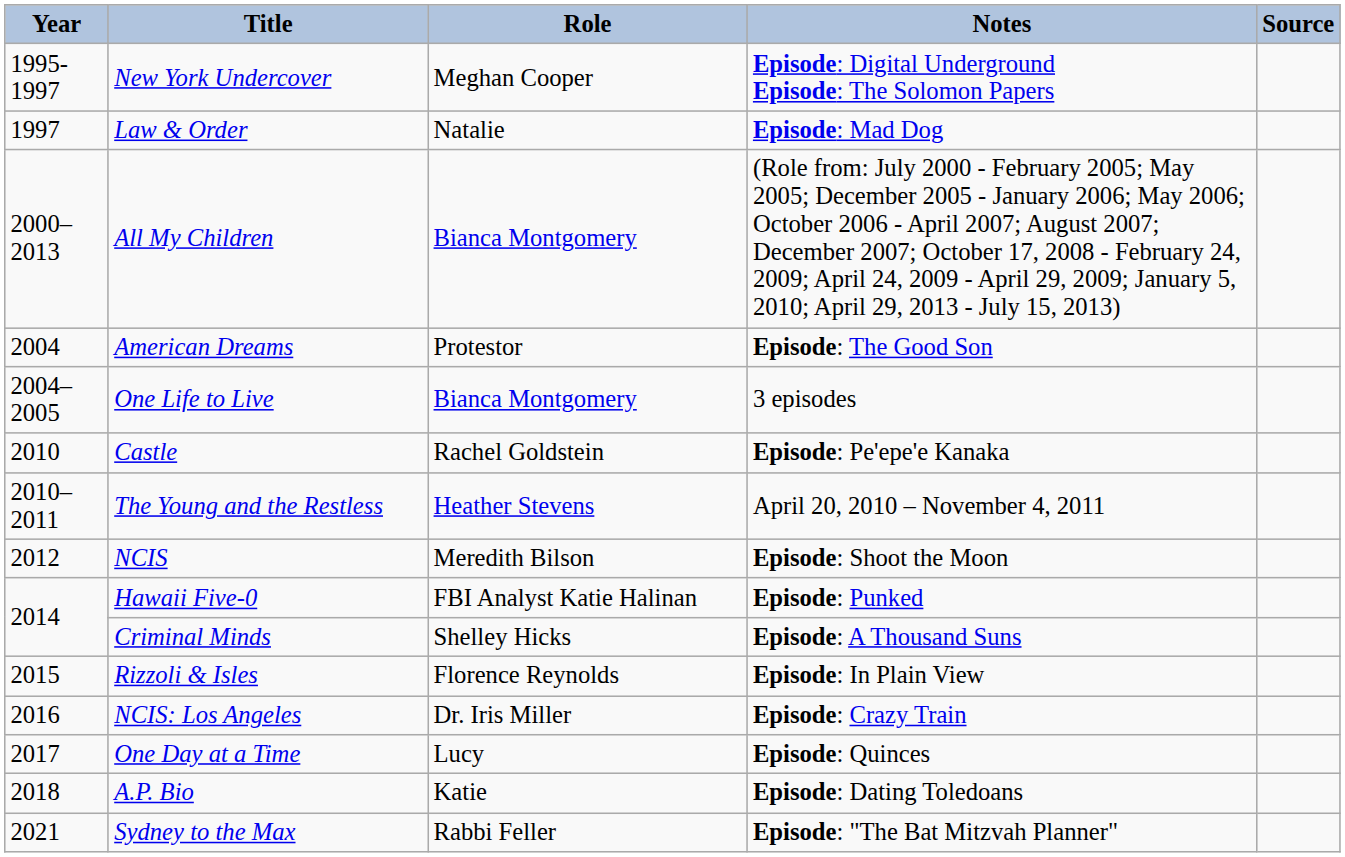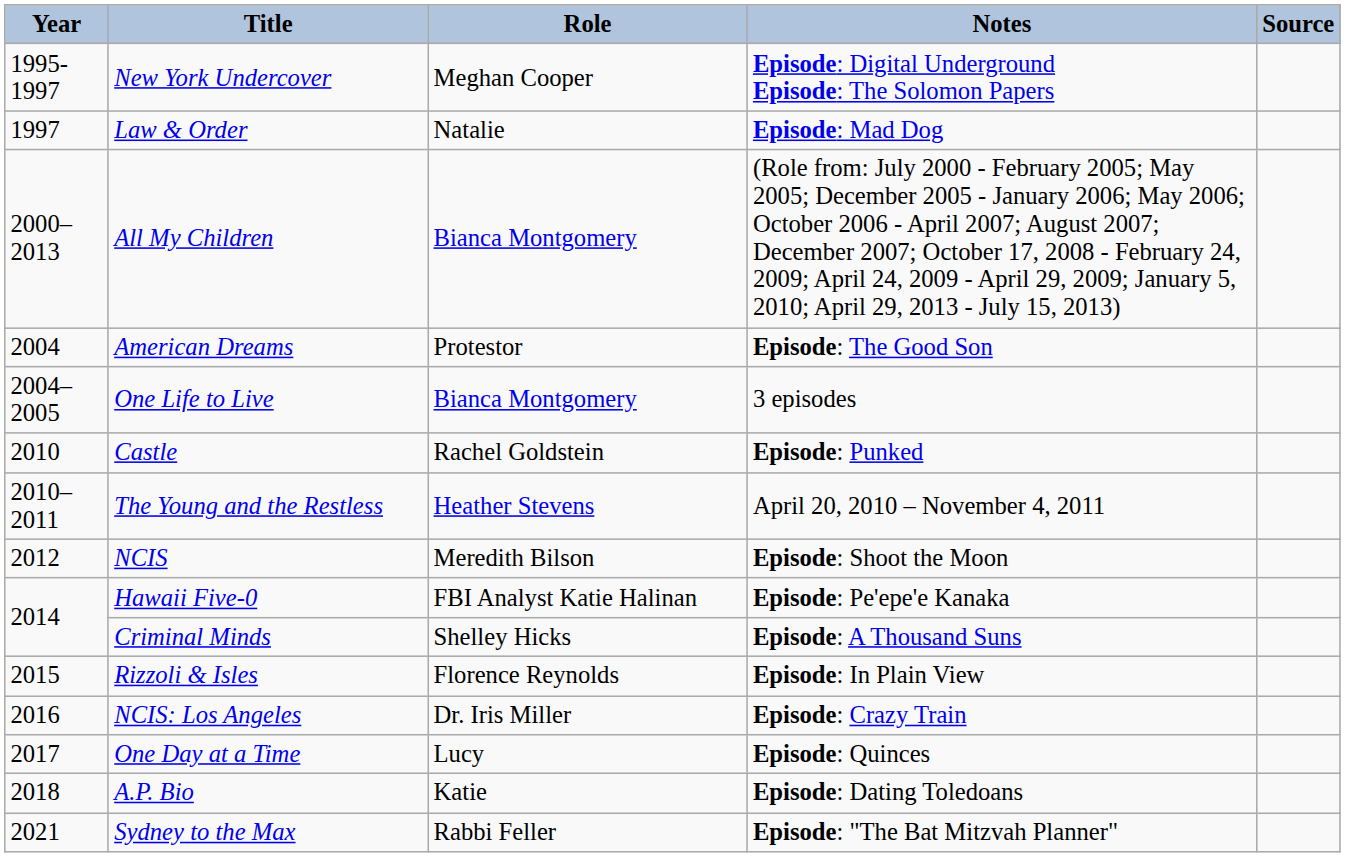 <table class="wikitable sortable plainrowheaders" style="width=95%;  font-size: 100%;">
 <tr style="background:#ccc; text-align:center;">
 <th style="background:#b0c4de; width:60px;">Year</th>
 <th style="background:#b0c4de; width:200px;">Title</th>
 <th style="background:#b0c4de; width:200px;">Role</th>
 <th style="background:#b0c4de;" class="unsortable">Notes</th>
 <th style="background:#b0c4de;" class="unsortable">Source</th>
 </tr>
 <tr>
 <td>1995-1997</td>
 <td><em><a href='#'>New York Undercover</a></em></td>
 <td>Meghan Cooper</td>
 <td><a href='#'><strong>Episode</strong>: Digital Underground</a><br><a href='#'><strong>Episode</strong>: The Solomon Papers</a></td>
 <td></td>
 </tr>
 <tr>
 <td>1997</td>
 <td><em><a href='#'>Law & Order</a></em></td>
 <td>Natalie</td>
 <td><a href='#'><strong>Episode</strong>: Mad Dog</a></td>
 <td></td>
 </tr>
 <tr>
 <td>2000–2013</td>
 <td><em><a href='#'>All My Children</a></em></td>
 <td><a href='#'>Bianca Montgomery</a></td>
 <td>(Role from: July 2000 - February 2005; May 2005; December 2005 - January 2006; May 2006; October 2006 - April 2007; August 2007; December 2007; October 17, 2008 - February 24, 2009; April 24, 2009 - April 29, 2009; January 5, 2010; April 29, 2013 - July 15, 2013)</td>
 <td></td>
 </tr>
 <tr>
 <td>2004</td>
 <td><em><a href='#'>American Dreams</a></em></td>
 <td>Protestor</td>
 <td><strong>Episode</strong>: <a href='#'>The Good Son</a></td>
 <td></td>
 </tr>
 <tr>
 <td>2004–2005</td>
 <td><em><a href='#'>One Life to Live</a></em></td>
 <td><a href='#'>Bianca Montgomery</a></td>
 <td>3 episodes</td>
 <td></td>
 </tr>
 <tr>
 <td>2010</td>
 <td><em><a href='#'>Castle</a></em></td>
 <td>Rachel Goldstein</td>
-<td><strong>Episode</strong>: Pe'epe'e Kanaka</td>
+<td><strong>Episode</strong>: <a href='#'>Punked</a></td>
 <td></td>
 </tr>
 <tr>
 <td>2010–2011</td>
 <td><em><a href='#'>The Young and the Restless</a></em></td>
 <td><a href='#'>Heather Stevens</a></td>
 <td>April 20, 2010 – November 4, 2011</td>
 <td></td>
 </tr>
 <tr>
 <td>2012</td>
 <td><em><a href='#'>NCIS</a></em></td>
 <td>Meredith Bilson</td>
 <td><strong>Episode</strong>: Shoot the Moon</td>
 <td></td>
 </tr>
 <tr>
 <td rowspan=2>2014</td>
 <td><em><a href='#'>Hawaii Five-0</a></em></td>
 <td>FBI Analyst Katie Halinan</td>
-<td><strong>Episode</strong>: <a href='#'>Punked</a></td>
+<td><strong>Episode</strong>: Pe'epe'e Kanaka</td>
 <td></td>
 </tr>
 <tr>
 <td><em><a href='#'>Criminal Minds</a></em></td>
 <td>Shelley Hicks</td>
 <td><strong>Episode</strong>: <a href='#'>A Thousand Suns</a></td>
 <td></td>
 </tr>
 <tr>
 <td>2015</td>
 <td><em><a href='#'>Rizzoli & Isles</a></em></td>
 <td>Florence Reynolds</td>
 <td><strong>Episode</strong>: In Plain View</td>
 <td></td>
 </tr>
 <tr>
 <td>2016</td>
 <td><em><a href='#'>NCIS: Los Angeles</a></em></td>
 <td>Dr. Iris Miller</td>
 <td><strong>Episode</strong>: <a href='#'>Crazy Train</a></td>
 <td></td>
 </tr>
 <tr>
 <td>2017</td>
 <td><em><a href='#'>One Day at a Time</a></em></td>
 <td>Lucy</td>
 <td><strong>Episode</strong>: Quinces</td>
 <td></td>
 </tr>
 <tr>
 <td>2018</td>
 <td><em><a href='#'>A.P. Bio</a></em></td>
 <td>Katie</td>
 <td><strong>Episode</strong>: Dating Toledoans</td>
 <td></td>
 </tr>
 <tr>
 <td>2021</td>
 <td><em><a href='#'>Sydney to the Max</a></em></td>
 <td>Rabbi Feller</td>
 <td><strong>Episode</strong>: "The Bat Mitzvah Planner"</td>
 <td></td>
 </tr>
 </table>
